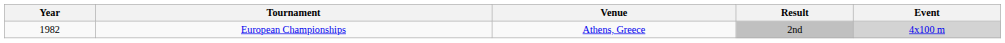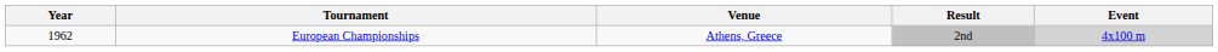 <table class="wikitable" style=" text-align:center; font-size:95%;" width="75%">
 <tr>
 <th>Year</th>
 <th>Tournament</th>
 <th>Venue</th>
 <th>Result</th>
 <th>Event</th>
 </tr>
 <tr>
-<td>1982</td>
+<td>1962</td>
 <td><a href='#'>European Championships</a></td>
 <td><a href='#'>Athens, Greece</a></td>
 <td bgcolor="silver">2nd</td>
 <td style="background: lightgrey;"><a href='#'>4x100 m</a></td>
 </tr>
 </table>
